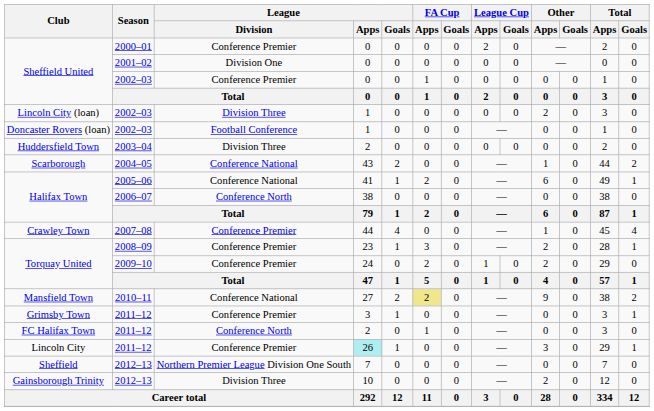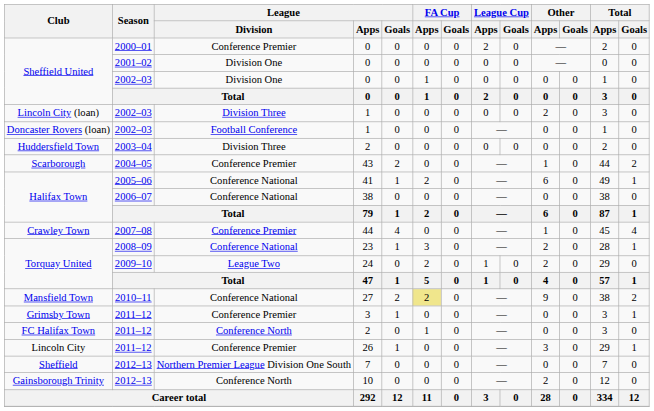 <table class=wikitable style="text-align:center">
 <tr>
 <th rowspan="2">Club</th>
 <th rowspan="2">Season</th>
 <th colspan="3">League</th>
 <th colspan="2"><a href='#'>FA Cup</a></th>
 <th colspan="2"><a href='#'>League Cup</a></th>
 <th colspan="2">Other</th>
 <th colspan="2">Total</th>
 </tr>
 <tr>
 <th>Division</th>
 <th>Apps</th>
 <th>Goals</th>
 <th>Apps</th>
 <th>Goals</th>
 <th>Apps</th>
 <th>Goals</th>
 <th>Apps</th>
 <th>Goals</th>
 <th>Apps</th>
 <th>Goals</th>
 </tr>
 <tr>
 <td rowspan="4"><a href='#'>Sheffield United</a></td>
 <td><a href='#'>2000–01</a></td>
 <td>Conference Premier</td>
 <td>0</td>
 <td>0</td>
 <td>0</td>
 <td>0</td>
 <td>2</td>
 <td>0</td>
 <td colspan="2">—</td>
 <td>2</td>
 <td>0</td>
 </tr>
 <tr>
 <td><a href='#'>2001–02</a></td>
 <td>Division One</td>
 <td>0</td>
 <td>0</td>
 <td>0</td>
 <td>0</td>
 <td>0</td>
 <td>0</td>
 <td colspan="2">—</td>
 <td>0</td>
 <td>0</td>
 </tr>
 <tr>
 <td><a href='#'>2002–03</a></td>
-<td>Conference Premier</td>
+<td>Division One</td>
 <td>0</td>
 <td>0</td>
 <td>1</td>
 <td>0</td>
 <td>0</td>
 <td>0</td>
 <td>0</td>
 <td>0</td>
 <td>1</td>
 <td>0</td>
 </tr>
 <tr>
 <th colspan="2">Total</th>
 <th>0</th>
 <th>0</th>
 <th>1</th>
 <th>0</th>
 <th>2</th>
 <th>0</th>
 <th>0</th>
 <th>0</th>
 <th>3</th>
 <th>0</th>
 </tr>
 <tr>
 <td><a href='#'>Lincoln City</a> (loan)</td>
 <td><a href='#'>2002–03</a></td>
 <td><a href='#'>Division Three</a></td>
 <td>1</td>
 <td>0</td>
 <td>0</td>
 <td>0</td>
 <td>0</td>
 <td>0</td>
 <td>2</td>
 <td>0</td>
 <td>3</td>
 <td>0</td>
 </tr>
 <tr>
 <td><a href='#'>Doncaster Rovers</a> (loan)</td>
 <td><a href='#'>2002–03</a></td>
 <td><a href='#'>Football Conference</a></td>
 <td>1</td>
 <td>0</td>
 <td>0</td>
 <td>0</td>
 <td colspan="2">—</td>
 <td>0</td>
 <td>0</td>
 <td>1</td>
 <td>0</td>
 </tr>
 <tr>
 <td><a href='#'>Huddersfield Town</a></td>
 <td><a href='#'>2003–04</a></td>
 <td>Division Three</td>
 <td>2</td>
 <td>0</td>
 <td>0</td>
 <td>0</td>
 <td>0</td>
 <td>0</td>
 <td>0</td>
 <td>0</td>
 <td>2</td>
 <td>0</td>
 </tr>
 <tr>
 <td><a href='#'>Scarborough</a></td>
 <td><a href='#'>2004–05</a></td>
-<td><a href='#'>Conference National</a></td>
+<td>Conference Premier</td>
 <td>43</td>
 <td>2</td>
 <td>0</td>
 <td>0</td>
 <td colspan="2">—</td>
 <td>1</td>
 <td>0</td>
 <td>44</td>
 <td>2</td>
 </tr>
 <tr>
 <td rowspan="3"><a href='#'>Halifax Town</a></td>
 <td><a href='#'>2005–06</a></td>
 <td>Conference National</td>
 <td>41</td>
 <td>1</td>
 <td>2</td>
 <td>0</td>
 <td colspan="2">—</td>
 <td>6</td>
 <td>0</td>
 <td>49</td>
 <td>1</td>
 </tr>
 <tr>
 <td><a href='#'>2006–07</a></td>
-<td><a href='#'>Conference North</a></td>
+<td>Conference National</td>
 <td>38</td>
 <td>0</td>
 <td>0</td>
 <td>0</td>
 <td colspan="2">—</td>
 <td>0</td>
 <td>0</td>
 <td>38</td>
 <td>0</td>
 </tr>
 <tr>
 <th colspan="2">Total</th>
 <th>79</th>
 <th>1</th>
 <th>2</th>
 <th>0</th>
 <th colspan="2">—</th>
 <th>6</th>
 <th>0</th>
 <th>87</th>
 <th>1</th>
 </tr>
 <tr>
 <td><a href='#'>Crawley Town</a></td>
 <td><a href='#'>2007–08</a></td>
 <td><a href='#'>Conference Premier</a></td>
 <td>44</td>
 <td>4</td>
 <td>0</td>
 <td>0</td>
 <td colspan="2">—</td>
 <td>1</td>
 <td>0</td>
 <td>45</td>
 <td>4</td>
 </tr>
 <tr>
 <td rowspan="3"><a href='#'>Torquay United</a></td>
 <td><a href='#'>2008–09</a></td>
-<td>Conference Premier</td>
+<td><a href='#'>Conference National</a></td>
 <td>23</td>
 <td>1</td>
 <td>3</td>
 <td>0</td>
 <td colspan="2">—</td>
 <td>2</td>
 <td>0</td>
 <td>28</td>
 <td>1</td>
 </tr>
 <tr>
 <td><a href='#'>2009–10</a></td>
-<td>Conference Premier</td>
+<td><a href='#'>League Two</a></td>
 <td>24</td>
 <td>0</td>
 <td>2</td>
 <td>0</td>
 <td>1</td>
 <td>0</td>
 <td>2</td>
 <td>0</td>
 <td>29</td>
 <td>0</td>
 </tr>
 <tr>
 <th colspan="2">Total</th>
 <th>47</th>
 <th>1</th>
 <th>5</th>
 <th>0</th>
 <th>1</th>
 <th>0</th>
 <th>4</th>
 <th>0</th>
 <th>57</th>
 <th>1</th>
 </tr>
 <tr>
 <td><a href='#'>Mansfield Town</a></td>
 <td><a href='#'>2010–11</a></td>
 <td>Conference National</td>
 <td>27</td>
 <td>2</td>
 <td style="background: khaki;">2</td>
 <td>0</td>
 <td colspan="2">—</td>
 <td>9</td>
 <td>0</td>
 <td>38</td>
 <td>2</td>
 </tr>
 <tr>
 <td><a href='#'>Grimsby Town</a></td>
 <td><a href='#'>2011–12</a></td>
 <td>Conference Premier</td>
 <td>3</td>
 <td>1</td>
 <td>0</td>
 <td>0</td>
 <td colspan="2">—</td>
 <td>0</td>
 <td>0</td>
 <td>3</td>
 <td>1</td>
 </tr>
 <tr>
 <td><a href='#'>FC Halifax Town</a></td>
 <td><a href='#'>2011–12</a></td>
 <td><a href='#'>Conference North</a></td>
 <td>2</td>
 <td>0</td>
 <td>1</td>
 <td>0</td>
 <td colspan="2">—</td>
 <td>0</td>
 <td>0</td>
 <td>3</td>
 <td>0</td>
 </tr>
 <tr>
 <td>Lincoln City</td>
 <td><a href='#'>2011–12</a></td>
 <td>Conference Premier</td>
-<td style="background: paleturquoise;">26</td>
+<td>26</td>
 <td>1</td>
 <td>0</td>
 <td>0</td>
 <td colspan="2">—</td>
 <td>3</td>
 <td>0</td>
 <td>29</td>
 <td>1</td>
 </tr>
 <tr>
 <td><a href='#'>Sheffield</a></td>
 <td><a href='#'>2012–13</a></td>
 <td><a href='#'>Northern Premier League</a> Division One South</td>
 <td>7</td>
 <td>0</td>
 <td>0</td>
 <td>0</td>
 <td colspan="2">—</td>
 <td>0</td>
 <td>0</td>
 <td>7</td>
 <td>0</td>
 </tr>
 <tr>
 <td><a href='#'>Gainsborough Trinity</a></td>
 <td><a href='#'>2012–13</a></td>
-<td>Division Three</td>
+<td>Conference North</td>
 <td>10</td>
 <td>0</td>
 <td>0</td>
 <td>0</td>
 <td colspan="2">—</td>
 <td>2</td>
 <td>0</td>
 <td>12</td>
 <td>0</td>
 </tr>
 <tr>
 <th colspan="3">Career total</th>
 <th>292</th>
 <th>12</th>
 <th>11</th>
 <th>0</th>
 <th>3</th>
 <th>0</th>
 <th>28</th>
 <th>0</th>
 <th>334</th>
 <th>12</th>
 </tr>
 <tr>
 </tr>
 </table>
